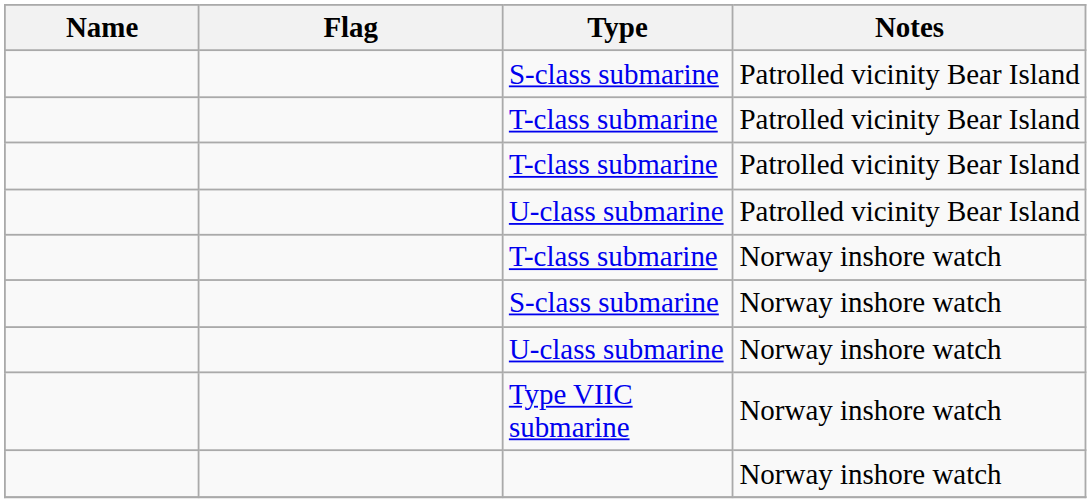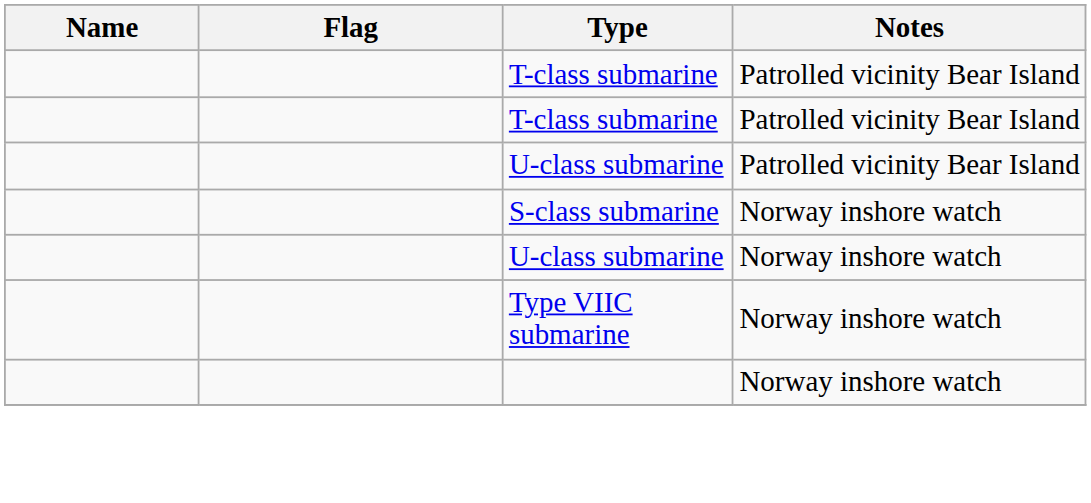 <table class="wikitable sortable">
 <tr>
 <th scope="col" width="100px">Name</th>
 <th scope="col" width="160px">Flag</th>
 <th scope="col" width="120px">Type</th>
 <th>Notes</th>
-</tr>
-<tr>
-<td align="left"></td>
-<td align="left"></td>
-<td align="left"><a href='#'>S-class submarine</a></td>
-<td align="left">Patrolled vicinity Bear Island</td>
 </tr>
 <tr>
 <td align="left"></td>
 <td align="left"></td>
 <td align="left"><a href='#'>T-class submarine</a></td>
 <td align="left">Patrolled vicinity Bear Island</td>
 </tr>
 <tr>
 <td align="left"></td>
 <td align="left"></td>
 <td align="left"><a href='#'>T-class submarine</a></td>
 <td align="left">Patrolled vicinity Bear Island</td>
 </tr>
 <tr>
 <td align="left"></td>
 <td align="left"></td>
 <td align="left"><a href='#'>U-class submarine</a></td>
 <td align="left">Patrolled vicinity Bear Island</td>
-</tr>
-<tr>
-<td align="left"></td>
-<td align="left"></td>
-<td align="left"><a href='#'>T-class submarine</a></td>
-<td align="left">Norway inshore watch</td>
 </tr>
 <tr>
 <td align="left"></td>
 <td align="left"></td>
 <td align="left"><a href='#'>S-class submarine</a></td>
 <td align="left">Norway inshore watch</td>
 </tr>
 <tr>
 <td align="left"></td>
 <td align="left"></td>
 <td align="left"><a href='#'>U-class submarine</a></td>
 <td align="left">Norway inshore watch</td>
 </tr>
 <tr>
 <td align="left"></td>
 <td align="left"></td>
 <td align="left"><a href='#'>Type VIIC submarine</a></td>
 <td align="left">Norway inshore watch</td>
 </tr>
 <tr>
 <td align="left"></td>
 <td align="left"></td>
 <td align="left"></td>
 <td align="left">Norway inshore watch</td>
 </tr>
 <tr>
 </tr>
 </table>
